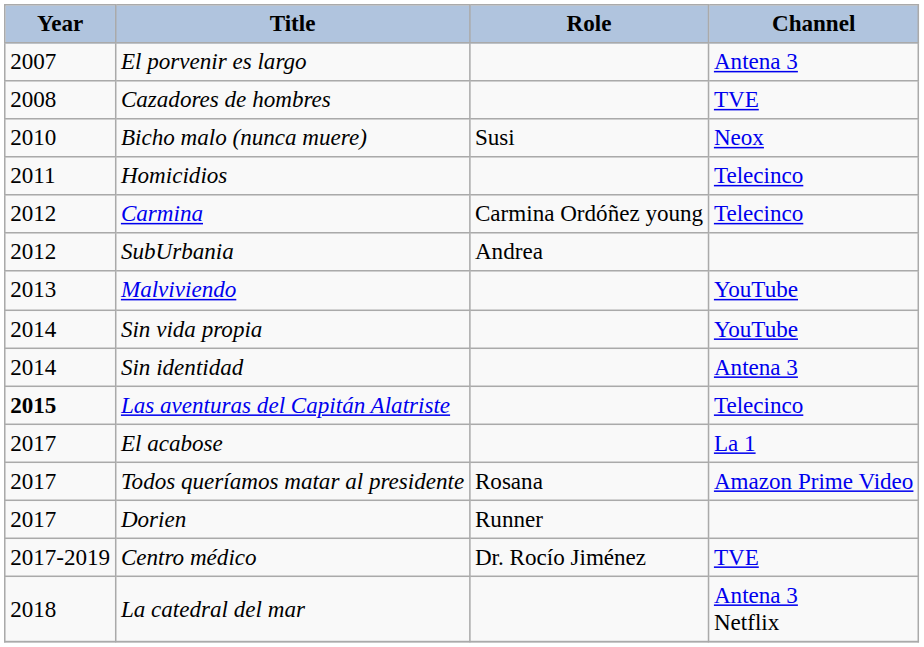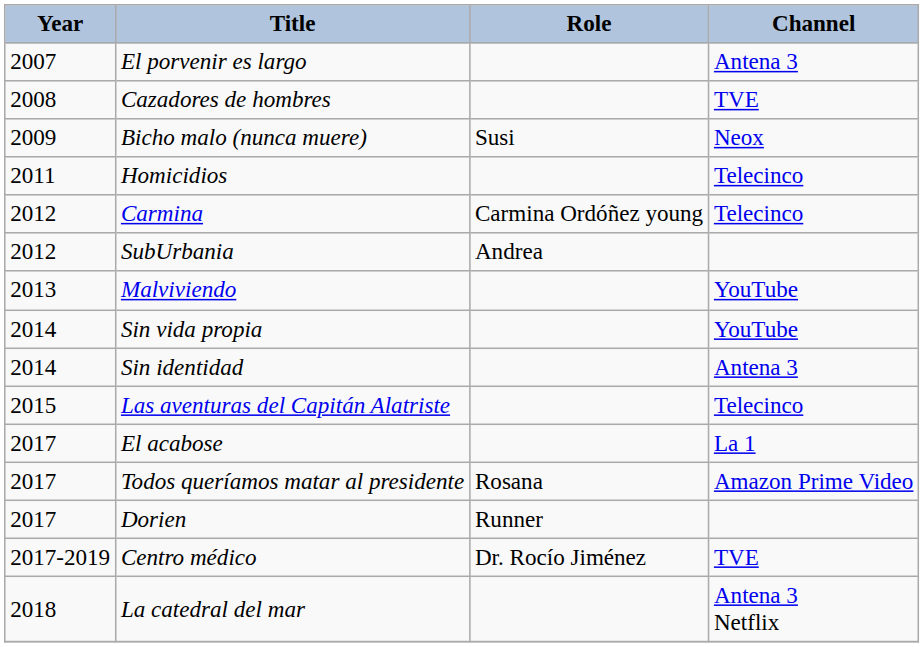 <table class="wikitable" style="font-size: 95%;">
 <tr>
 <th style="background-color: #B0C4DE;">Year</th>
 <th style="background-color: #B0C4DE;">Title</th>
 <th style="background-color: #B0C4DE;">Role</th>
 <th style="background-color: #B0C4DE;">Channel</th>
 </tr>
 <tr>
 <td>2007</td>
 <td><em>El porvenir es largo</em></td>
 <td></td>
 <td><a href='#'>Antena 3</a></td>
 </tr>
 <tr>
 <td>2008</td>
 <td><em>Cazadores de hombres</em></td>
 <td></td>
 <td><a href='#'>TVE</a></td>
 </tr>
 <tr>
-<td>2010</td>
+<td>2009</td>
 <td><em>Bicho malo (nunca muere)</em></td>
 <td>Susi</td>
 <td><a href='#'>Neox</a></td>
 </tr>
 <tr>
 <td>2011</td>
 <td><em>Homicidios</em></td>
 <td></td>
 <td><a href='#'>Telecinco</a></td>
 </tr>
 <tr>
 <td>2012</td>
 <td><em><a href='#'>Carmina</a></em></td>
 <td>Carmina Ordóñez young</td>
 <td><a href='#'>Telecinco</a></td>
 </tr>
 <tr>
 <td>2012</td>
 <td><em>SubUrbania</em></td>
 <td>Andrea</td>
 <td></td>
 </tr>
 <tr>
 <td>2013</td>
 <td><em><a href='#'>Malviviendo</a></em></td>
 <td></td>
 <td><a href='#'>YouTube</a></td>
 </tr>
 <tr>
 <td>2014</td>
 <td><em>Sin vida propia</em></td>
 <td></td>
 <td><a href='#'>YouTube</a></td>
 </tr>
 <tr>
 <td>2014</td>
 <td><em>Sin identidad</em></td>
 <td></td>
 <td><a href='#'>Antena 3</a></td>
 </tr>
 <tr>
-<td><strong>2015</strong></td>
+<td>2015</td>
 <td><em><a href='#'>Las aventuras del Capitán Alatriste</a></em></td>
 <td></td>
 <td><a href='#'>Telecinco</a></td>
 </tr>
 <tr>
 <td>2017</td>
 <td><em>El acabose</em></td>
 <td></td>
 <td><a href='#'>La 1</a></td>
 </tr>
 <tr>
 <td>2017</td>
 <td><em>Todos queríamos matar al presidente</em></td>
 <td>Rosana</td>
 <td><a href='#'>Amazon Prime Video</a></td>
 </tr>
 <tr>
 <td>2017</td>
 <td><em>Dorien</em></td>
 <td>Runner</td>
 <td></td>
 </tr>
 <tr>
 <td>2017-2019</td>
 <td><em>Centro médico</em></td>
 <td>Dr. Rocío Jiménez</td>
 <td><a href='#'>TVE</a></td>
 </tr>
 <tr>
 <td>2018</td>
 <td><em>La catedral del mar</em></td>
 <td></td>
 <td><a href='#'>Antena 3</a><br>Netflix</td>
 </tr>
 <tr>
 </tr>
 </table>
